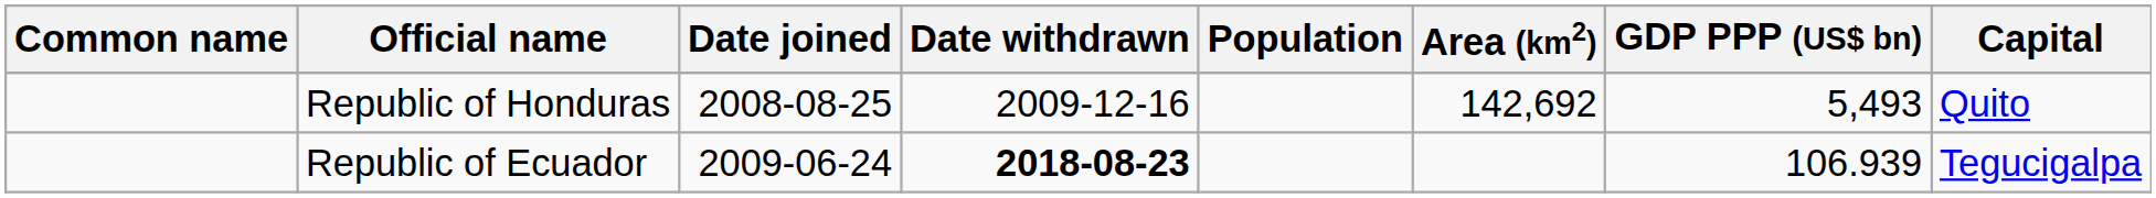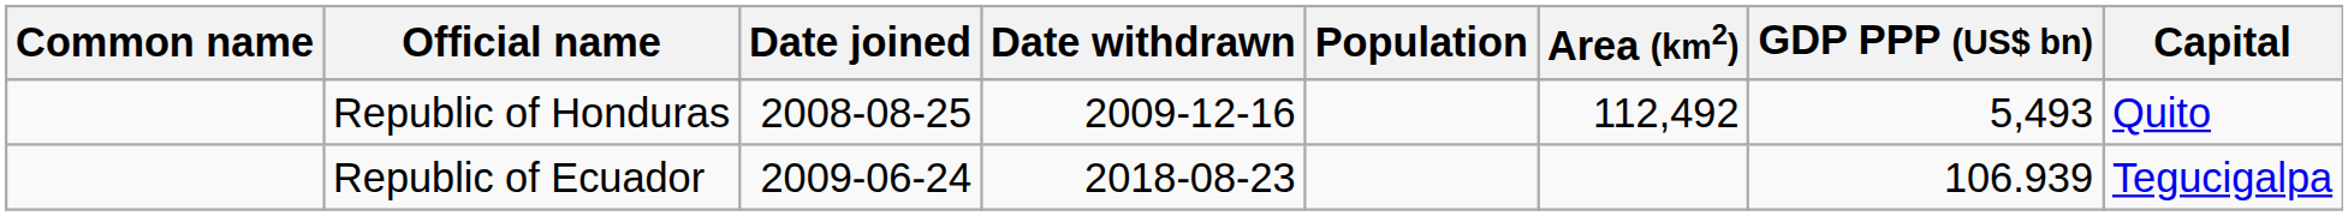 <table class="wikitable sortable" style="font-size:95%; white-space:nowrap" width="100%">
 <tr>
 <th style="line-height:95%">Common name<br></th>
 <th style="line-height:95%" class="unsortable">Official name<br></th>
 <th style="line-height:95%">Date joined<br></th>
 <th style="line-height:95%">Date withdrawn<br></th>
 <th style="line-height:95%">Population<br></th>
 <th style="line-height:95%">Area <small>(km<sup>2</sup>)</small><br></th>
 <th style="line-height:95%">GDP PPP <small>(US$ bn)</small><br></th>
 <th style="line-height:95%">Capital<br></th>
 </tr>
 <tr>
 </tr>
 <tr>
 <td></td>
 <td>Republic of Honduras</td>
 <td style="text-align:right">2008-08-25</td>
 <td style="text-align:right">2009-12-16</td>
 <td style="text-align:right"></td>
-<td style="text-align:right">142,692</td>
+<td style="text-align:right">112,492</td>
 <td style="text-align:right">5,493</td>
 <td><a href='#'>Quito</a></td>
 </tr>
 <tr>
 <td></td>
 <td>Republic of Ecuador</td>
 <td style="text-align:right">2009-06-24</td>
-<td style="text-align:right"><strong>2018-08-23</strong></td>
+<td style="text-align:right">2018-08-23</td>
 <td style="text-align:right"></td>
 <td style="text-align:right"></td>
 <td style="text-align:right">106.939</td>
 <td><a href='#'>Tegucigalpa</a></td>
 </tr>
 </table>
